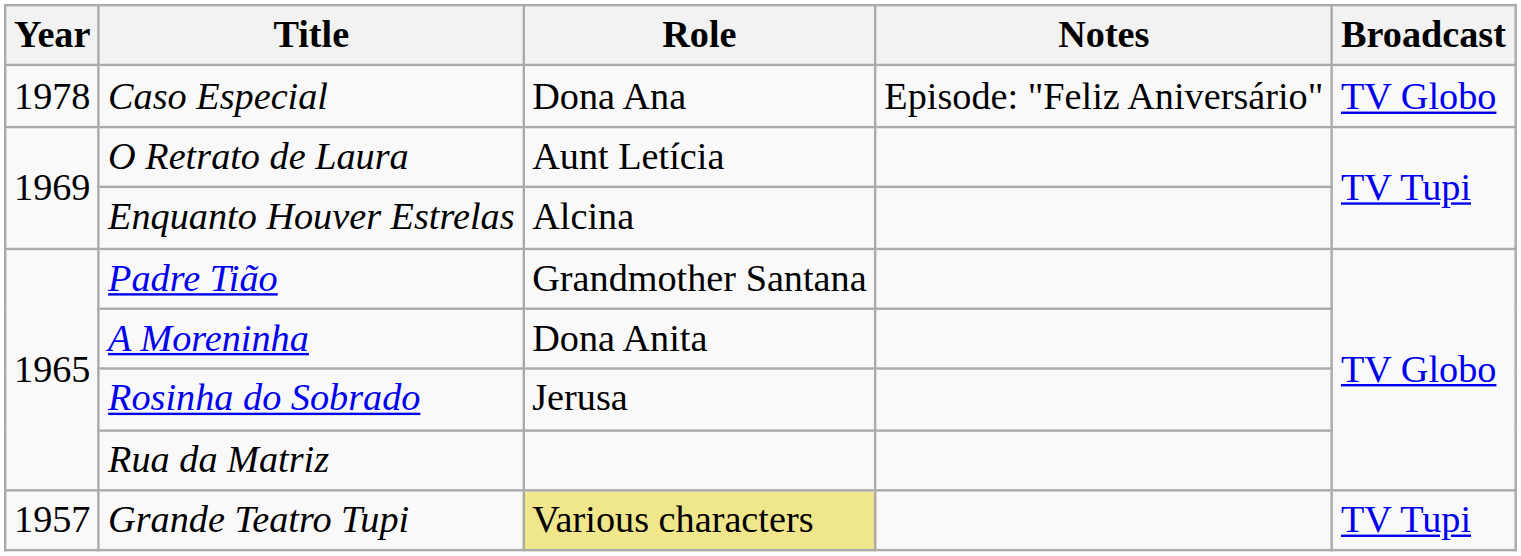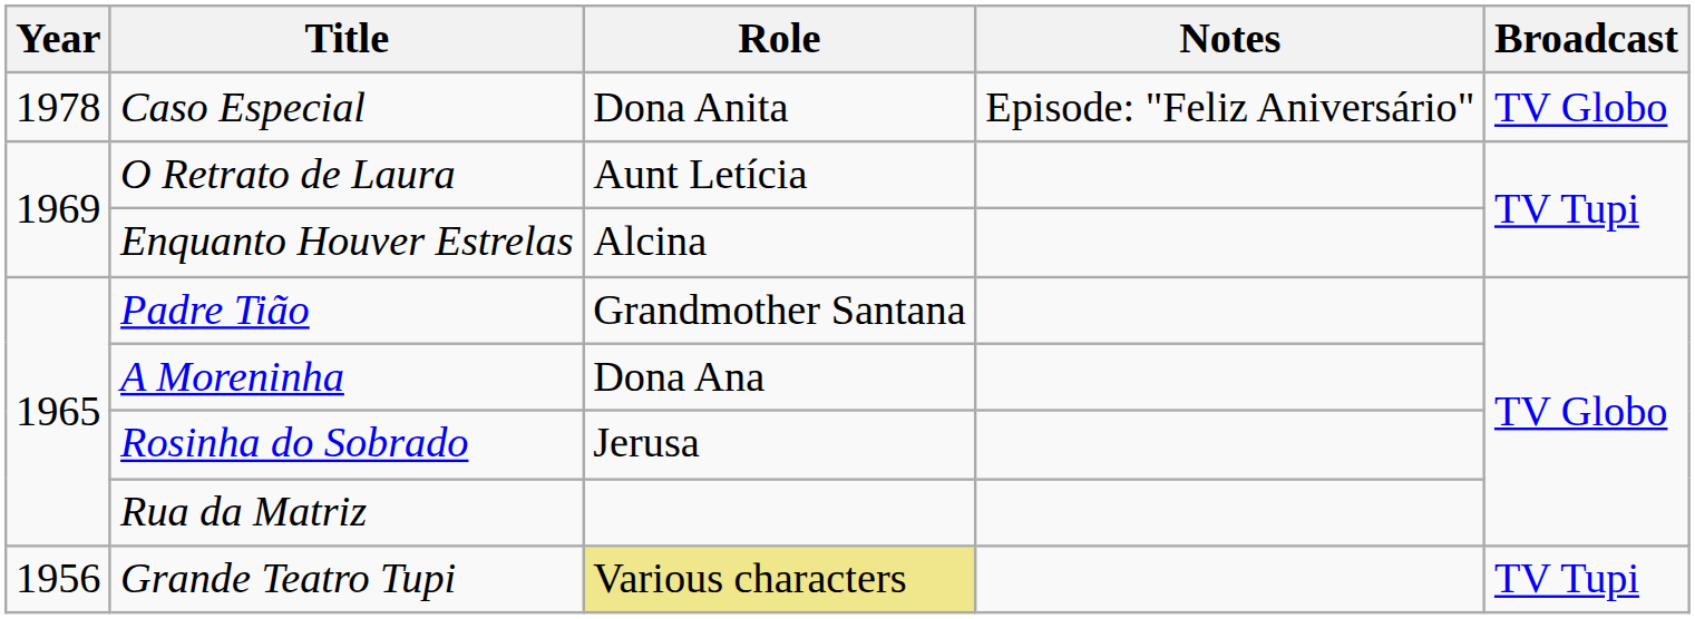 <table class="wikitable">
 <tr>
 <th>Year</th>
 <th>Title</th>
 <th>Role</th>
 <th>Notes</th>
 <th>Broadcast</th>
 </tr>
 <tr>
 <td>1978</td>
 <td><em>Caso Especial</em></td>
-<td>Dona Ana</td>
+<td>Dona Anita</td>
 <td>Episode: "Feliz Aniversário"</td>
 <td><a href='#'>TV Globo</a></td>
 </tr>
 <tr>
 <td rowspan="2">1969</td>
 <td><em>O Retrato de Laura</em></td>
 <td>Aunt Letícia</td>
 <td></td>
 <td rowspan="2"><a href='#'>TV Tupi</a></td>
 </tr>
 <tr>
 <td><em>Enquanto Houver Estrelas</em></td>
 <td>Alcina</td>
 </tr>
 <tr>
 <td rowspan="4">1965</td>
 <td><em><a href='#'>Padre Tião</a></em></td>
 <td>Grandmother Santana</td>
 <td></td>
 <td rowspan="4"><a href='#'>TV Globo</a></td>
 </tr>
 <tr>
 <td><em><a href='#'>A Moreninha</a></em></td>
-<td>Dona Anita</td>
+<td>Dona Ana</td>
 <td></td>
 </tr>
 <tr>
 <td><em><a href='#'>Rosinha do Sobrado</a></em></td>
 <td>Jerusa</td>
 <td></td>
 </tr>
 <tr>
 <td><em>Rua da Matriz</em></td>
 <td></td>
 <td></td>
 </tr>
 <tr>
-<td>1957</td>
+<td>1956</td>
 <td><em>Grande Teatro Tupi</em></td>
 <td style="background: khaki;">Various characters</td>
 <td></td>
 <td><a href='#'>TV Tupi</a></td>
 </tr>
 </table>
